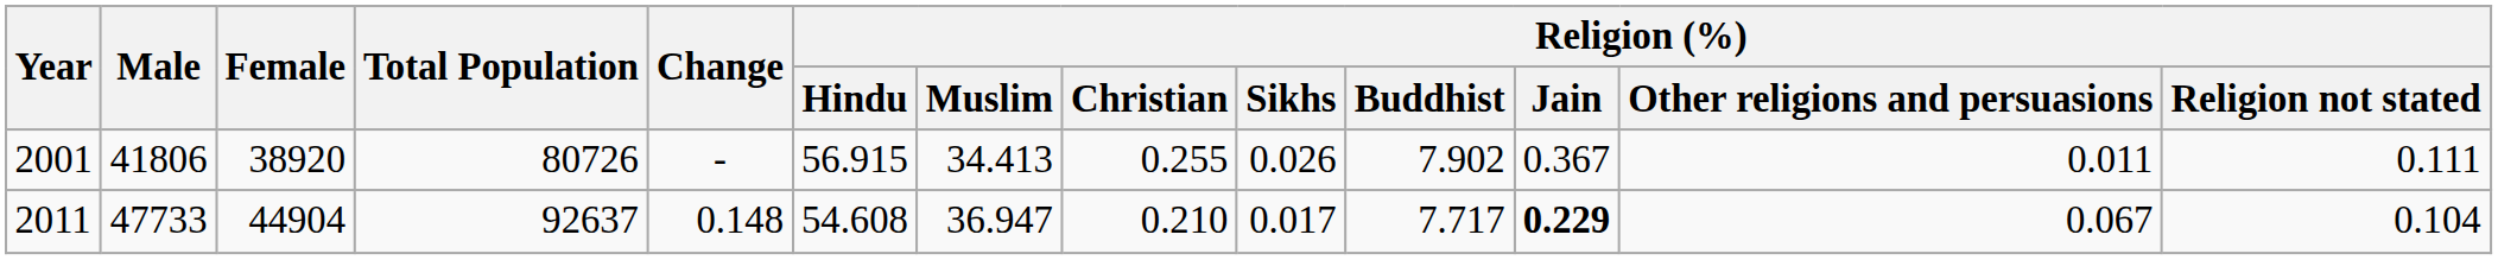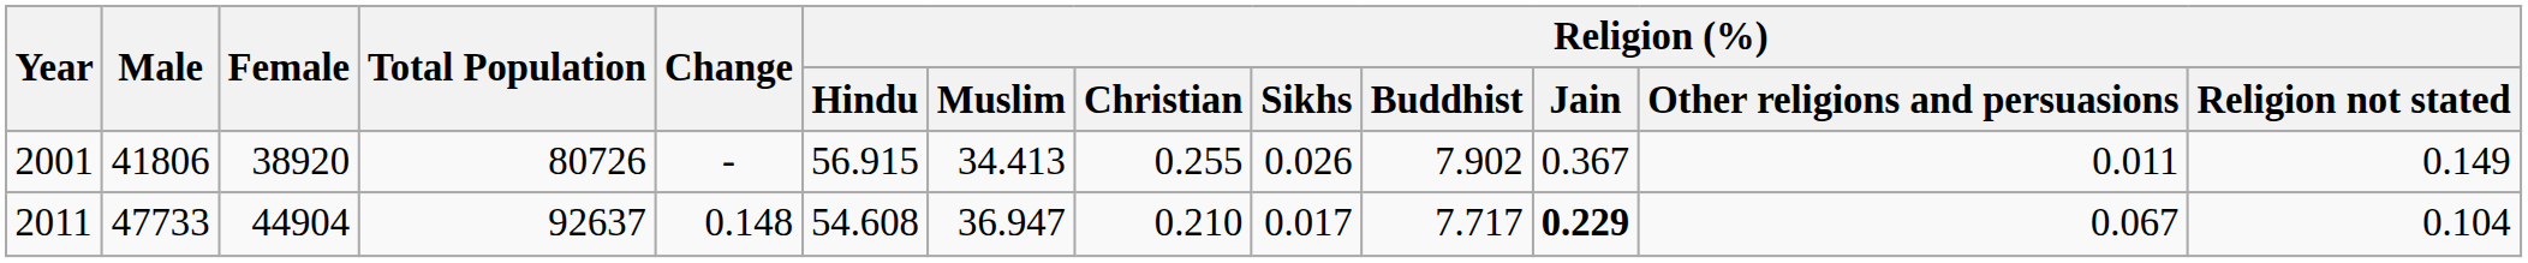 <table class="wikitable">
 <tr>
 <th rowspan="2">Year</th>
 <th rowspan="2">Male</th>
 <th rowspan="2">Female</th>
 <th rowspan="2">Total Population</th>
 <th rowspan="2">Change</th>
 <th colspan="8">Religion (%)</th>
 </tr>
 <tr>
 <th>Hindu</th>
 <th>Muslim</th>
 <th>Christian</th>
 <th>Sikhs</th>
 <th>Buddhist</th>
 <th>Jain</th>
 <th>Other religions and persuasions</th>
 <th>Religion not stated</th>
 </tr>
 <tr>
 <td>2001</td>
 <td style="text-align:right;">41806</td>
 <td style="text-align:right;">38920</td>
 <td style="text-align:right;">80726</td>
 <td style="text-align:center;">-</td>
 <td style="text-align:right;">56.915</td>
 <td style="text-align:right;">34.413</td>
 <td style="text-align:right;">0.255</td>
 <td style="text-align:right;">0.026</td>
 <td style="text-align:right;">7.902</td>
 <td style="text-align:right;">0.367</td>
 <td style="text-align:right;">0.011</td>
-<td style="text-align:right;">0.111</td>
+<td style="text-align:right;">0.149</td>
 </tr>
 <tr>
 <td>2011</td>
 <td style="text-align:right;">47733</td>
 <td style="text-align:right;">44904</td>
 <td style="text-align:right;">92637</td>
 <td style="text-align:right;">0.148</td>
 <td style="text-align:right;">54.608</td>
 <td style="text-align:right;">36.947</td>
 <td style="text-align:right;">0.210</td>
 <td style="text-align:right;">0.017</td>
 <td style="text-align:right;">7.717</td>
 <td style="text-align:right;"><strong>0.229</strong></td>
 <td style="text-align:right;">0.067</td>
 <td style="text-align:right;">0.104</td>
 </tr>
 </table>
